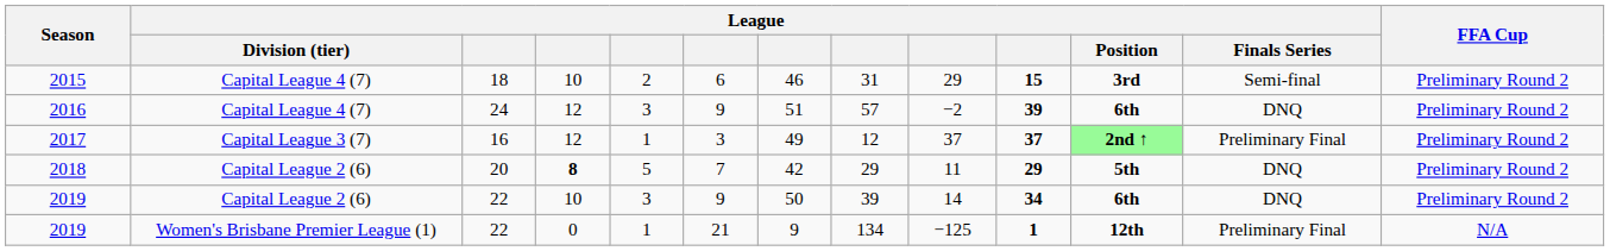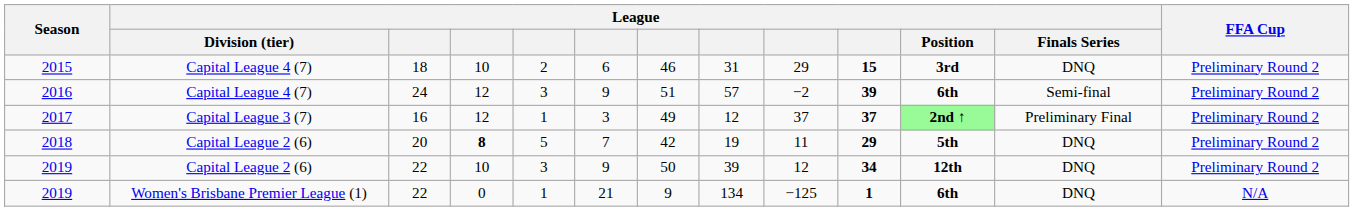 <table class="wikitable" style="text-align:center; font-size:85%;width:95%; text-align:center">
 <tr>
 <th rowspan=2 width=3%>Season</th>
 <th rowspan=1 colspan=11 width=28%>League</th>
 <th rowspan=2 width=6%><a href='#'>FFA Cup</a></th>
 </tr>
 <tr>
 <th width=9%>Division (tier)</th>
 <th width=2%></th>
 <th width=2%></th>
 <th width=2%></th>
 <th width=2%></th>
 <th width=2%></th>
 <th width=2%></th>
 <th width=2%></th>
 <th width=2%></th>
 <th width=2%>Position</th>
 <th width=5%>Finals Series</th>
 </tr>
 <tr>
 <td><a href='#'>2015</a></td>
 <td><a href='#'>Capital League 4</a> (7)</td>
 <td>18</td>
 <td>10</td>
 <td>2</td>
 <td>6</td>
 <td>46</td>
 <td>31</td>
 <td>29</td>
 <td><strong>15</strong></td>
 <td><strong>3rd</strong></td>
-<td>Semi-final</td>
+<td>DNQ</td>
 <td><a href='#'>Preliminary Round 2</a></td>
 </tr>
 <tr>
 <td><a href='#'>2016</a></td>
 <td><a href='#'>Capital League 4</a> (7)</td>
 <td>24</td>
 <td>12</td>
 <td>3</td>
 <td>9</td>
 <td>51</td>
 <td>57</td>
 <td>−2</td>
 <td><strong>39</strong></td>
 <td><strong>6th</strong></td>
-<td>DNQ</td>
+<td>Semi-final</td>
 <td><a href='#'>Preliminary Round 2</a></td>
 </tr>
 <tr>
 <td><a href='#'>2017</a></td>
 <td><a href='#'>Capital League 3</a> (7)</td>
 <td>16</td>
 <td>12</td>
 <td>1</td>
 <td>3</td>
 <td>49</td>
 <td>12</td>
 <td>37</td>
 <td><strong>37</strong></td>
 <td bgcolor=palegreen><strong>2nd ↑</strong></td>
 <td>Preliminary Final</td>
 <td><a href='#'>Preliminary Round 2</a></td>
 </tr>
 <tr>
 <td><a href='#'>2018</a></td>
 <td><a href='#'>Capital League 2</a> (6)</td>
 <td>20</td>
 <td><strong>8</strong></td>
 <td>5</td>
 <td>7</td>
 <td>42</td>
-<td>29</td>
+<td>19</td>
 <td>11</td>
 <td><strong>29</strong></td>
 <td><strong>5th</strong></td>
 <td>DNQ</td>
 <td><a href='#'>Preliminary Round 2</a></td>
 </tr>
 <tr>
 <td><a href='#'>2019</a></td>
 <td><a href='#'>Capital League 2</a> (6)</td>
 <td>22</td>
 <td>10</td>
 <td>3</td>
 <td>9</td>
 <td>50</td>
 <td>39</td>
-<td>14</td>
+<td>12</td>
 <td><strong>34</strong></td>
-<td><strong>6th</strong></td>
+<td><strong>12th</strong></td>
 <td>DNQ</td>
 <td><a href='#'>Preliminary Round 2</a></td>
 </tr>
 <tr>
 <td><a href='#'>2019</a></td>
 <td><a href='#'>Women's Brisbane Premier League</a> (1)</td>
 <td>22</td>
 <td>0</td>
 <td>1</td>
 <td>21</td>
 <td>9</td>
 <td>134</td>
 <td>−125</td>
 <td><strong>1</strong></td>
-<td><strong>12th</strong></td>
-<td>Preliminary Final</td>
+<td><strong>6th</strong></td>
+<td>DNQ</td>
 <td><a href='#'>N/A</a></td>
 </tr>
 </table>
